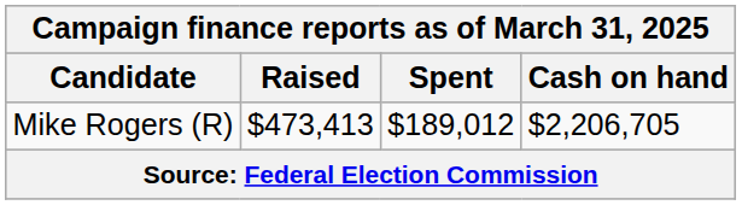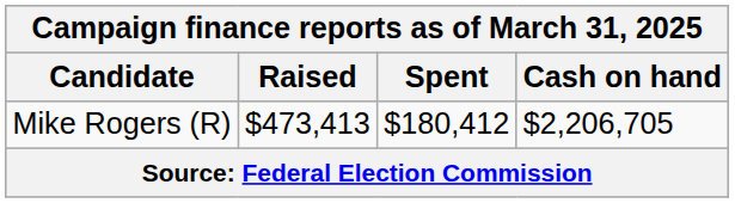 <table class="wikitable sortable">
 <tr>
 <th colspan=4>Campaign finance reports as of March 31, 2025</th>
 </tr>
 <tr style="text-align:center;">
 <th>Candidate</th>
 <th>Raised</th>
 <th>Spent</th>
 <th>Cash on hand</th>
 </tr>
 <tr>
 <td>Mike Rogers (R)</td>
 <td>$473,413</td>
-<td>$189,012</td>
+<td>$180,412</td>
 <td>$2,206,705</td>
 </tr>
 <tr>
 <th colspan="4"><small>Source: <a href='#'>Federal Election Commission</a></small></th>
 </tr>
 </table>
